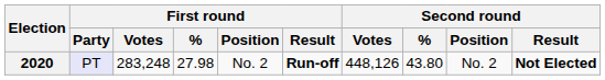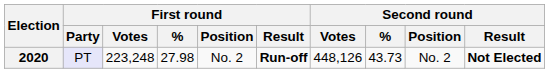 <table class="wikitable" style="text-align: center;">
 <tr>
 <th rowspan="2">Election</th>
 <th colspan="5">First round</th>
 <th colspan="4">Second round</th>
 </tr>
 <tr>
 <th>Party</th>
 <th>Votes</th>
 <th>%</th>
 <th>Position</th>
 <th>Result</th>
 <th>Votes</th>
 <th>%</th>
 <th>Position</th>
 <th>Result</th>
 </tr>
 <tr>
 <th>2020</th>
 <td style="background: lavender;">PT</td>
-<td>283,248</td>
+<td>223,248</td>
 <td>27.98</td>
 <td>No. 2</td>
 <td><strong>Run-off</strong></td>
 <td>448,126</td>
-<td>43.80</td>
+<td>43.73</td>
 <td>No. 2</td>
 <td><strong>Not Elected</strong></td>
 </tr>
 </table>
